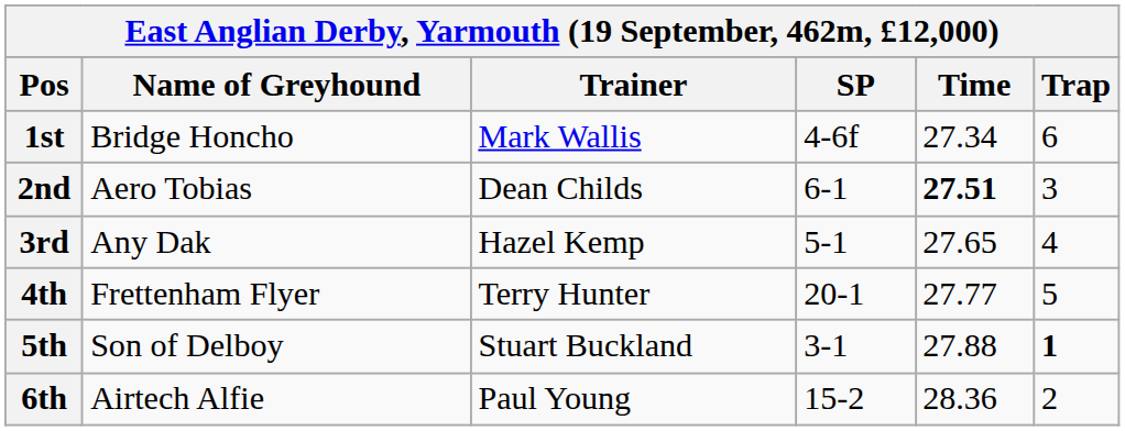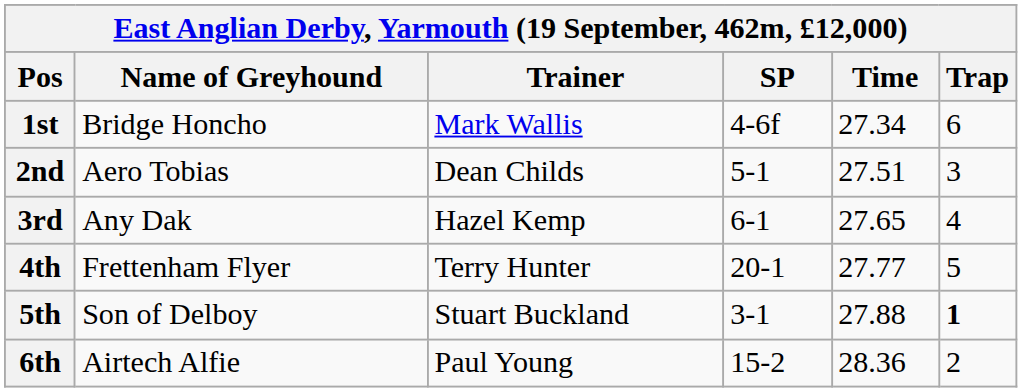 <table class="wikitable">
 <tr>
 <th colspan="6"><a href='#'>East Anglian Derby</a>, <a href='#'>Yarmouth</a> (19 September, 462m, £12,000)</th>
 </tr>
 <tr>
 <th width=30>Pos</th>
 <th width=180>Name of Greyhound</th>
 <th width=150>Trainer</th>
 <th width=50>SP</th>
 <th width=50>Time</th>
 <th width=30>Trap</th>
 </tr>
 <tr>
 <th>1st</th>
 <td>Bridge Honcho</td>
 <td><a href='#'>Mark Wallis</a></td>
 <td>4-6f</td>
 <td>27.34</td>
 <td>6</td>
 </tr>
 <tr>
 <th>2nd</th>
 <td>Aero Tobias</td>
 <td>Dean Childs</td>
-<td>6-1</td>
-<td><strong>27.51</strong></td>
+<td>5-1</td>
+<td>27.51</td>
 <td>3</td>
 </tr>
 <tr>
 <th>3rd</th>
 <td>Any Dak</td>
 <td>Hazel Kemp</td>
-<td>5-1</td>
+<td>6-1</td>
 <td>27.65</td>
 <td>4</td>
 </tr>
 <tr>
 <th>4th</th>
 <td>Frettenham Flyer</td>
 <td>Terry Hunter</td>
 <td>20-1</td>
 <td>27.77</td>
 <td>5</td>
 </tr>
 <tr>
 <th>5th</th>
 <td>Son of Delboy</td>
 <td>Stuart Buckland</td>
 <td>3-1</td>
 <td>27.88</td>
 <td><strong>1</strong></td>
 </tr>
 <tr>
 <th>6th</th>
 <td>Airtech Alfie</td>
 <td>Paul Young</td>
 <td>15-2</td>
 <td>28.36</td>
 <td>2</td>
 </tr>
 </table>
